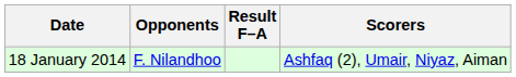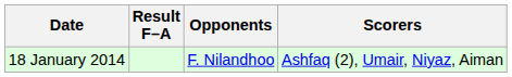 <table class="wikitable" style="text-align:center">
 <tr>
 <th>Date</th>
+<th>Result<br>F–A</th>
 <th>Opponents</th>
-<th>Result<br>F–A</th>
 <th>Scorers</th>
 </tr>
 <tr bgcolor="#ddffdd">
 <td>18 January 2014</td>
+<td></td>
 <td><a href='#'>F. Nilandhoo</a></td>
-<td></td>
 <td><a href='#'>Ashfaq</a> (2), <a href='#'>Umair</a>, <a href='#'>Niyaz</a>, Aiman</td>
 </tr>
 </table>
